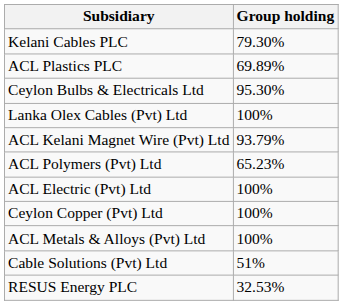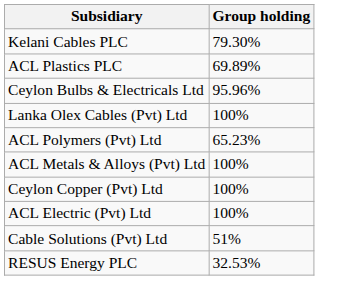 <table class="wikitable">
 <tr>
 <th>Subsidiary</th>
 <th>Group holding</th>
 </tr>
 <tr>
 <td>Kelani Cables PLC</td>
 <td>79.30%</td>
 </tr>
 <tr>
 <td>ACL Plastics PLC</td>
 <td>69.89%</td>
 </tr>
 <tr>
 <td>Ceylon Bulbs & Electricals Ltd</td>
-<td>95.30%</td>
+<td>95.96%</td>
 </tr>
 <tr>
 <td>Lanka Olex Cables (Pvt) Ltd</td>
 <td>100%</td>
 </tr>
 <tr>
-<td>ACL Kelani Magnet Wire (Pvt) Ltd</td>
-<td>93.79%</td>
-</tr>
-<tr>
 <td>ACL Polymers (Pvt) Ltd</td>
 <td>65.23%</td>
 </tr>
 <tr>
-<td>ACL Electric (Pvt) Ltd</td>
+<td>ACL Metals & Alloys (Pvt) Ltd</td>
 <td>100%</td>
 </tr>
 <tr>
 <td>Ceylon Copper (Pvt) Ltd</td>
 <td>100%</td>
 </tr>
 <tr>
-<td>ACL Metals & Alloys (Pvt) Ltd</td>
+<td>ACL Electric (Pvt) Ltd</td>
 <td>100%</td>
 </tr>
 <tr>
 <td>Cable Solutions (Pvt) Ltd</td>
 <td>51%</td>
 </tr>
 <tr>
 <td>RESUS Energy PLC</td>
 <td>32.53%</td>
 </tr>
 </table>
